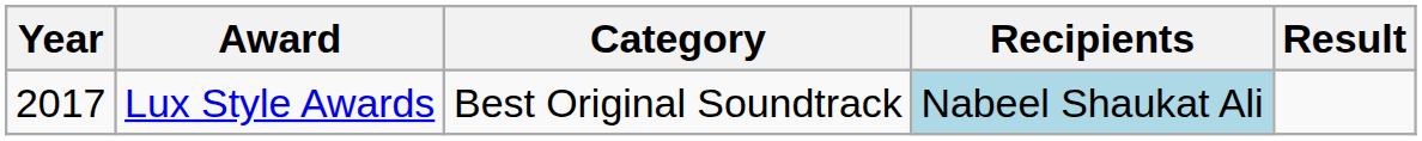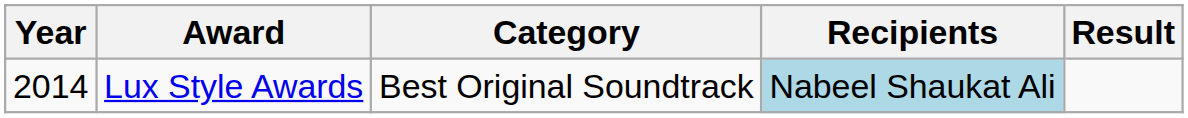 <table class="wikitable plainrowheaders sortable" style="font-size: 95%;">
 <tr>
 <th scope="col">Year</th>
 <th scope="col">Award</th>
 <th scope="col">Category</th>
 <th scope="col">Recipients</th>
 <th scope="col">Result</th>
 </tr>
 <tr>
-<td>2017</td>
+<td>2014</td>
 <td rowspan="2"><a href='#'>Lux Style Awards</a></td>
 <td>Best Original Soundtrack</td>
 <td style="background: lightblue;">Nabeel Shaukat Ali</td>
 <td></td>
 </tr>
 </table>
